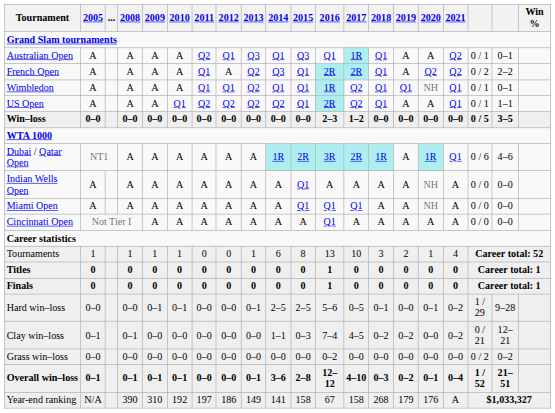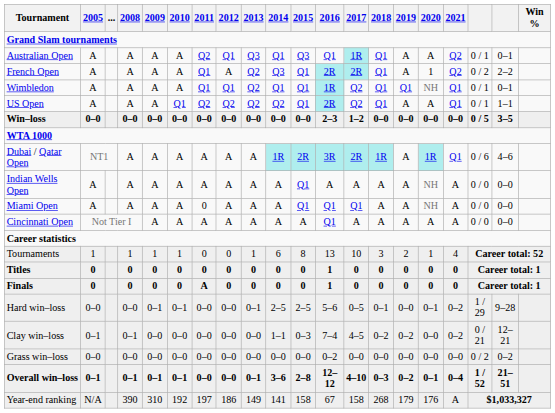 <table class="wikitable nowrap" style=text-align:center>
 <tr>
 <th>Tournament</th>
 <th><a href='#'>2005</a></th>
 <th>...</th>
 <th><a href='#'>2008</a></th>
 <th><a href='#'>2009</a></th>
 <th><a href='#'>2010</a></th>
 <th><a href='#'>2011</a></th>
 <th><a href='#'>2012</a></th>
 <th><a href='#'>2013</a></th>
 <th><a href='#'>2014</a></th>
 <th><a href='#'>2015</a></th>
 <th><a href='#'>2016</a></th>
 <th><a href='#'>2017</a></th>
 <th><a href='#'>2018</a></th>
 <th><a href='#'>2019</a></th>
 <th><a href='#'>2020</a></th>
 <th><a href='#'>2021</a></th>
 <th></th>
 <th></th>
 <th>Win %</th>
 </tr>
 <tr>
 <td colspan=20 align=left><strong><a href='#'>Grand Slam tournaments</a></strong></td>
 </tr>
 <tr>
 <td align=left><a href='#'>Australian Open</a></td>
 <td>A</td>
 <td></td>
 <td>A</td>
 <td>A</td>
 <td>A</td>
 <td><a href='#'>Q2</a></td>
 <td><a href='#'>Q1</a></td>
 <td><a href='#'>Q3</a></td>
 <td><a href='#'>Q1</a></td>
 <td><a href='#'>Q3</a></td>
 <td><a href='#'>Q1</a></td>
 <td bgcolor=afeeee><a href='#'>1R</a></td>
 <td><a href='#'>Q1</a></td>
 <td>A</td>
 <td>A</td>
 <td><a href='#'>Q2</a></td>
 <td>0 / 1</td>
 <td>0–1</td>
 <td></td>
 </tr>
 <tr>
 <td align=left><a href='#'>French Open</a></td>
 <td>A</td>
 <td></td>
 <td>A</td>
 <td>A</td>
 <td>A</td>
 <td><a href='#'>Q1</a></td>
 <td>A</td>
 <td><a href='#'>Q2</a></td>
 <td><a href='#'>Q3</a></td>
 <td><a href='#'>Q1</a></td>
 <td bgcolor=afeeee><a href='#'>2R</a></td>
 <td bgcolor=afeeee><a href='#'>2R</a></td>
 <td><a href='#'>Q1</a></td>
 <td>A</td>
-<td><a href='#'>Q2</a></td>
+<td>1</td>
 <td><a href='#'>Q2</a></td>
 <td>0 / 2</td>
 <td>2–2</td>
 <td></td>
 </tr>
 <tr>
 <td align=left><a href='#'>Wimbledon</a></td>
 <td>A</td>
 <td></td>
 <td>A</td>
 <td>A</td>
 <td>A</td>
 <td><a href='#'>Q1</a></td>
 <td><a href='#'>Q1</a></td>
 <td><a href='#'>Q2</a></td>
 <td><a href='#'>Q1</a></td>
 <td><a href='#'>Q1</a></td>
 <td bgcolor=afeeee><a href='#'>1R</a></td>
 <td><a href='#'>Q2</a></td>
 <td><a href='#'>Q1</a></td>
 <td><a href='#'>Q1</a></td>
 <td style=color:#767676>NH</td>
 <td><a href='#'>Q1</a></td>
 <td>0 / 1</td>
 <td>0–1</td>
 <td></td>
 </tr>
 <tr>
 <td align=left><a href='#'>US Open</a></td>
 <td>A</td>
 <td></td>
 <td>A</td>
 <td>A</td>
 <td><a href='#'>Q1</a></td>
 <td><a href='#'>Q2</a></td>
 <td><a href='#'>Q2</a></td>
 <td><a href='#'>Q2</a></td>
 <td><a href='#'>Q2</a></td>
 <td><a href='#'>Q1</a></td>
 <td bgcolor=afeeee><a href='#'>2R</a></td>
 <td><a href='#'>Q2</a></td>
 <td><a href='#'>Q1</a></td>
 <td>A</td>
 <td>A</td>
 <td><a href='#'>Q1</a></td>
 <td>0 / 1</td>
 <td>1–1</td>
 <td></td>
 </tr>
 <tr style=background:#efefef;font-weight:bold>
 <td style=text-align:left>Win–loss</td>
 <td>0–0</td>
 <td></td>
 <td>0–0</td>
 <td>0–0</td>
 <td>0–0</td>
 <td>0–0</td>
 <td>0–0</td>
 <td>0–0</td>
 <td>0–0</td>
 <td>0–0</td>
 <td>2–3</td>
 <td>1–2</td>
 <td>0–0</td>
 <td>0–0</td>
 <td>0–0</td>
 <td>0–0</td>
 <td>0 / 5</td>
 <td>3–5</td>
 <td></td>
 </tr>
 <tr>
 <td colspan=20 align=left><strong><a href='#'>WTA 1000</a></strong></td>
 </tr>
 <tr>
 <td align=left><a href='#'>Dubai</a> / <a href='#'>Qatar Open</a></td>
 <td colspan=2 style=color:#767676>NT1</td>
 <td>A</td>
 <td>A</td>
 <td>A</td>
 <td>A</td>
 <td>A</td>
 <td>A</td>
 <td bgcolor=afeeee><a href='#'>1R</a></td>
 <td bgcolor=afeeee><a href='#'>2R</a></td>
 <td bgcolor=afeeee><a href='#'>3R</a></td>
 <td bgcolor=afeeee><a href='#'>2R</a></td>
 <td bgcolor=afeeee><a href='#'>1R</a></td>
 <td>A</td>
 <td bgcolor=afeeee><a href='#'>1R</a></td>
 <td><a href='#'>Q1</a></td>
 <td>0 / 6</td>
 <td>4–6</td>
 <td></td>
 </tr>
 <tr>
 <td align=left><a href='#'>Indian Wells Open</a></td>
 <td>A</td>
 <td></td>
 <td>A</td>
 <td>A</td>
 <td>A</td>
 <td>A</td>
 <td>A</td>
 <td>A</td>
 <td>A</td>
 <td><a href='#'>Q1</a></td>
 <td>A</td>
 <td>A</td>
 <td>A</td>
 <td>A</td>
 <td style=color:#767676>NH</td>
 <td>A</td>
 <td>0 / 0</td>
 <td>0–0</td>
 <td></td>
 </tr>
 <tr>
 <td align=left><a href='#'>Miami Open</a></td>
 <td>A</td>
 <td></td>
 <td>A</td>
 <td>A</td>
 <td>A</td>
-<td>A</td>
+<td>0</td>
 <td>A</td>
 <td>A</td>
 <td>A</td>
 <td><a href='#'>Q1</a></td>
 <td><a href='#'>Q1</a></td>
 <td><a href='#'>Q1</a></td>
 <td>A</td>
 <td>A</td>
 <td style=color:#767676>NH</td>
 <td>A</td>
 <td>0 / 0</td>
 <td>0–0</td>
 <td></td>
 </tr>
 <tr>
 <td align=left><a href='#'>Cincinnati Open</a></td>
 <td colspan=3 style=color:#767676>Not Tier I</td>
 <td>A</td>
 <td>A</td>
 <td>A</td>
 <td>A</td>
 <td>A</td>
 <td>A</td>
 <td>A</td>
 <td><a href='#'>Q1</a></td>
 <td>A</td>
 <td>A</td>
 <td>A</td>
 <td>A</td>
 <td>A</td>
 <td>0 / 0</td>
 <td>0–0</td>
 <td></td>
 </tr>
 <tr>
 <td colspan=20 align=left><strong>Career statistics</strong></td>
 </tr>
 <tr style=background:#efefef>
 <td align=left>Tournaments</td>
 <td>1</td>
 <td></td>
 <td>1</td>
 <td>1</td>
 <td>1</td>
 <td>0</td>
 <td>0</td>
 <td>1</td>
 <td>6</td>
 <td>8</td>
 <td>13</td>
 <td>10</td>
 <td>3</td>
 <td>2</td>
 <td>1</td>
 <td>4</td>
 <td colspan=3><strong>Career total: 52</strong></td>
 </tr>
 <tr style=background:#efefef;font-weight:bold>
 <td align=left>Titles</td>
 <td>0</td>
 <td></td>
 <td>0</td>
 <td>0</td>
 <td>0</td>
 <td>0</td>
 <td>0</td>
 <td>0</td>
 <td>0</td>
 <td>0</td>
 <td>1</td>
 <td>0</td>
 <td>0</td>
 <td>0</td>
 <td>0</td>
 <td>0</td>
 <td colspan=3>Career total: 1</td>
 </tr>
 <tr style=background:#efefef;font-weight:bold>
 <td align=left>Finals</td>
 <td>0</td>
 <td></td>
 <td>0</td>
 <td>0</td>
 <td>0</td>
-<td>0</td>
+<td>A</td>
 <td>0</td>
 <td>0</td>
 <td>0</td>
 <td>0</td>
 <td>1</td>
 <td>0</td>
 <td>0</td>
 <td>0</td>
 <td>0</td>
 <td>0</td>
 <td colspan=3>Career total: 1</td>
 </tr>
 <tr style=background:#efefef>
 <td align=left>Hard win–loss</td>
 <td>0–0</td>
 <td></td>
 <td>0–0</td>
 <td>0–1</td>
 <td>0–1</td>
 <td>0–0</td>
 <td>0–0</td>
 <td>0–1</td>
 <td>2–5</td>
 <td>2–5</td>
 <td>5–6</td>
 <td>0–5</td>
 <td>0–1</td>
 <td>0–0</td>
 <td>0–1</td>
 <td>0–2</td>
 <td>1 / 29</td>
 <td>9–28</td>
 <td></td>
 </tr>
 <tr style=background:#efefef>
 <td align=left>Clay win–loss</td>
 <td>0–1</td>
 <td></td>
 <td>0–1</td>
 <td>0–0</td>
 <td>0–0</td>
 <td>0–0</td>
 <td>0–0</td>
 <td>0–0</td>
 <td>1–1</td>
 <td>0–3</td>
 <td>7–4</td>
 <td>4–5</td>
 <td>0–2</td>
 <td>0–2</td>
 <td>0–0</td>
 <td>0–2</td>
 <td>0 / 21</td>
 <td>12–21</td>
 <td></td>
 </tr>
 <tr style=background:#efefef>
 <td align=left>Grass win–loss</td>
 <td>0–0</td>
 <td></td>
 <td>0–0</td>
 <td>0–0</td>
 <td>0–0</td>
 <td>0–0</td>
 <td>0–0</td>
 <td>0–0</td>
 <td>0–0</td>
 <td>0–0</td>
 <td>0–2</td>
 <td>0–0</td>
 <td>0–0</td>
 <td>0–0</td>
 <td>0–0</td>
 <td>0–0</td>
 <td>0 / 2</td>
 <td>0–2</td>
 <td></td>
 </tr>
 <tr style=background:#efefef;font-weight:bold>
 <td align=left>Overall win–loss</td>
 <td>0–1</td>
 <td></td>
 <td>0–1</td>
 <td>0–1</td>
 <td>0–1</td>
 <td>0–0</td>
 <td>0–0</td>
 <td>0–1</td>
 <td>3–6</td>
 <td>2–8</td>
 <td>12–12</td>
 <td>4–10</td>
 <td>0–3</td>
 <td>0–2</td>
 <td>0–1</td>
 <td>0–4</td>
 <td>1 / 52</td>
 <td>21–51</td>
 <td></td>
 </tr>
 <tr style=background:#efefef>
 <td align=left>Year-end ranking</td>
 <td>N/A</td>
 <td></td>
 <td>390</td>
 <td>310</td>
 <td>192</td>
 <td>197</td>
 <td>186</td>
 <td>149</td>
 <td>141</td>
 <td>158</td>
 <td>67</td>
 <td>158</td>
 <td>268</td>
 <td>179</td>
 <td>176</td>
 <td>A</td>
 <td colspan=3><strong>$1,033,327</strong></td>
 </tr>
 </table>
